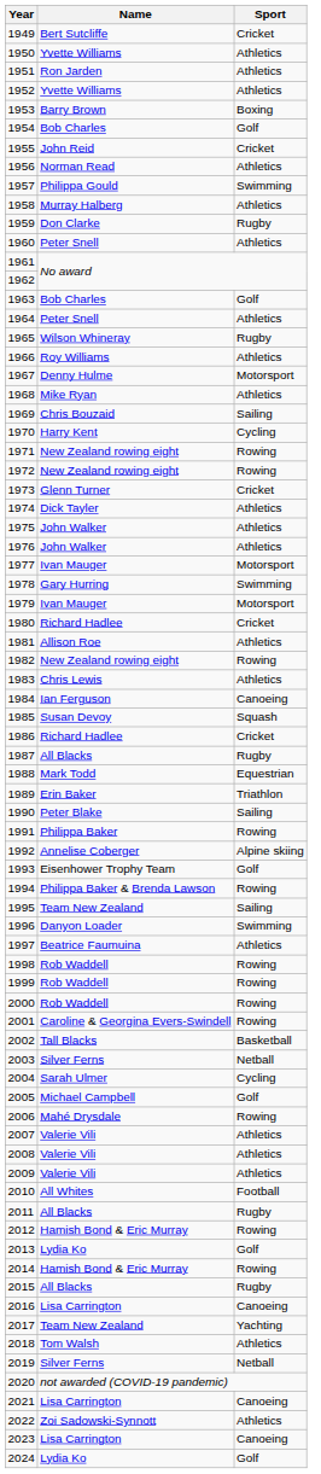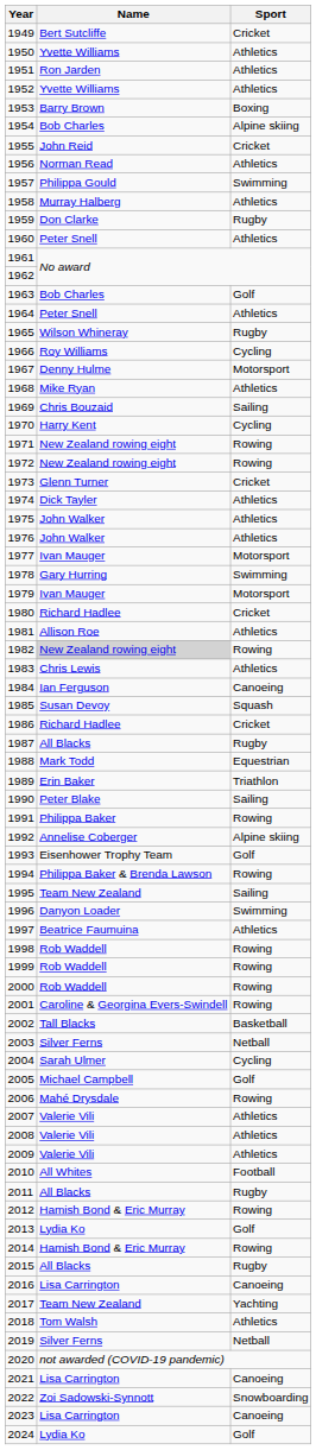 <table class="wikitable">
 <tr>
 <th>Year</th>
 <th>Name</th>
 <th>Sport</th>
 </tr>
 <tr>
 <td>1949</td>
 <td><a href='#'>Bert Sutcliffe</a></td>
 <td>Cricket</td>
 </tr>
 <tr>
 <td>1950</td>
 <td><a href='#'>Yvette Williams</a></td>
 <td>Athletics</td>
 </tr>
 <tr>
 <td>1951</td>
 <td><a href='#'>Ron Jarden</a></td>
 <td>Athletics</td>
 </tr>
 <tr>
 <td>1952</td>
 <td><a href='#'>Yvette Williams</a></td>
 <td>Athletics</td>
 </tr>
 <tr>
 <td>1953</td>
 <td><a href='#'>Barry Brown</a></td>
 <td>Boxing</td>
 </tr>
 <tr>
 <td>1954</td>
 <td><a href='#'>Bob Charles</a></td>
-<td>Golf</td>
+<td>Alpine skiing</td>
 </tr>
 <tr>
 <td>1955</td>
 <td><a href='#'>John Reid</a></td>
 <td>Cricket</td>
 </tr>
 <tr>
 <td>1956</td>
 <td><a href='#'>Norman Read</a></td>
 <td>Athletics</td>
 </tr>
 <tr>
 <td>1957</td>
 <td><a href='#'>Philippa Gould</a></td>
 <td>Swimming</td>
 </tr>
 <tr>
 <td>1958</td>
 <td><a href='#'>Murray Halberg</a></td>
 <td>Athletics</td>
 </tr>
 <tr>
 <td>1959</td>
 <td><a href='#'>Don Clarke</a></td>
 <td>Rugby</td>
 </tr>
 <tr>
 <td>1960</td>
 <td><a href='#'>Peter Snell</a></td>
 <td>Athletics</td>
 </tr>
 <tr>
 <td>1961</td>
 <td rowspan=2 colspan=2><em>No award</em></td>
 </tr>
 <tr>
 <td>1962</td>
 </tr>
 <tr>
 <td>1963</td>
 <td><a href='#'>Bob Charles</a></td>
 <td>Golf</td>
 </tr>
 <tr>
 <td>1964</td>
 <td><a href='#'>Peter Snell</a></td>
 <td>Athletics</td>
 </tr>
 <tr>
 <td>1965</td>
 <td><a href='#'>Wilson Whineray</a></td>
 <td>Rugby</td>
 </tr>
 <tr>
 <td>1966</td>
 <td><a href='#'>Roy Williams</a></td>
-<td>Athletics</td>
+<td>Cycling</td>
 </tr>
 <tr>
 <td>1967</td>
 <td><a href='#'>Denny Hulme</a></td>
 <td>Motorsport</td>
 </tr>
 <tr>
 <td>1968</td>
 <td><a href='#'>Mike Ryan</a></td>
 <td>Athletics</td>
 </tr>
 <tr>
 <td>1969</td>
 <td><a href='#'>Chris Bouzaid</a></td>
 <td>Sailing</td>
 </tr>
 <tr>
 <td>1970</td>
 <td><a href='#'>Harry Kent</a></td>
 <td>Cycling</td>
 </tr>
 <tr>
 <td>1971</td>
 <td><a href='#'>New Zealand rowing eight</a></td>
 <td>Rowing</td>
 </tr>
 <tr>
 <td>1972</td>
 <td><a href='#'>New Zealand rowing eight</a></td>
 <td>Rowing</td>
 </tr>
 <tr>
 <td>1973</td>
 <td><a href='#'>Glenn Turner</a></td>
 <td>Cricket</td>
 </tr>
 <tr>
 <td>1974</td>
 <td><a href='#'>Dick Tayler</a></td>
 <td>Athletics</td>
 </tr>
 <tr>
 <td>1975</td>
 <td><a href='#'>John Walker</a></td>
 <td>Athletics</td>
 </tr>
 <tr>
 <td>1976</td>
 <td><a href='#'>John Walker</a></td>
 <td>Athletics</td>
 </tr>
 <tr>
 <td>1977</td>
 <td><a href='#'>Ivan Mauger</a></td>
 <td>Motorsport</td>
 </tr>
 <tr>
 <td>1978</td>
 <td><a href='#'>Gary Hurring</a></td>
 <td>Swimming</td>
 </tr>
 <tr>
 <td>1979</td>
 <td><a href='#'>Ivan Mauger</a></td>
 <td>Motorsport</td>
 </tr>
 <tr>
 <td>1980</td>
 <td><a href='#'>Richard Hadlee</a></td>
 <td>Cricket</td>
 </tr>
 <tr>
 <td>1981</td>
 <td><a href='#'>Allison Roe</a></td>
 <td>Athletics</td>
 </tr>
 <tr>
 <td>1982</td>
-<td><a href='#'>New Zealand rowing eight</a></td>
+<td style="background: lightgrey;"><a href='#'>New Zealand rowing eight</a></td>
 <td>Rowing</td>
 </tr>
 <tr>
 <td>1983</td>
 <td><a href='#'>Chris Lewis</a></td>
 <td>Athletics</td>
 </tr>
 <tr>
 <td>1984</td>
 <td><a href='#'>Ian Ferguson</a></td>
 <td>Canoeing</td>
 </tr>
 <tr>
 <td>1985</td>
 <td><a href='#'>Susan Devoy</a></td>
 <td>Squash</td>
 </tr>
 <tr>
 <td>1986</td>
 <td><a href='#'>Richard Hadlee</a></td>
 <td>Cricket</td>
 </tr>
 <tr>
 <td>1987</td>
 <td><a href='#'>All Blacks</a></td>
 <td>Rugby</td>
 </tr>
 <tr>
 <td>1988</td>
 <td><a href='#'>Mark Todd</a></td>
 <td>Equestrian</td>
 </tr>
 <tr>
 <td>1989</td>
 <td><a href='#'>Erin Baker</a></td>
 <td>Triathlon</td>
 </tr>
 <tr>
 <td>1990</td>
 <td><a href='#'>Peter Blake</a></td>
 <td>Sailing</td>
 </tr>
 <tr>
 <td>1991</td>
 <td><a href='#'>Philippa Baker</a></td>
 <td>Rowing</td>
 </tr>
 <tr>
 <td>1992</td>
 <td><a href='#'>Annelise Coberger</a></td>
 <td>Alpine skiing</td>
 </tr>
 <tr>
 <td>1993</td>
 <td>Eisenhower Trophy Team</td>
 <td>Golf</td>
 </tr>
 <tr>
 <td>1994</td>
 <td><a href='#'>Philippa Baker</a> & <a href='#'>Brenda Lawson</a></td>
 <td>Rowing</td>
 </tr>
 <tr>
 <td>1995</td>
 <td><a href='#'>Team New Zealand</a></td>
 <td>Sailing</td>
 </tr>
 <tr>
 <td>1996</td>
 <td><a href='#'>Danyon Loader</a></td>
 <td>Swimming</td>
 </tr>
 <tr>
 <td>1997</td>
 <td><a href='#'>Beatrice Faumuina</a></td>
 <td>Athletics</td>
 </tr>
 <tr>
 <td>1998</td>
 <td><a href='#'>Rob Waddell</a></td>
 <td>Rowing</td>
 </tr>
 <tr>
 <td>1999</td>
 <td><a href='#'>Rob Waddell</a></td>
 <td>Rowing</td>
 </tr>
 <tr>
 <td>2000</td>
 <td><a href='#'>Rob Waddell</a></td>
 <td>Rowing</td>
 </tr>
 <tr>
 <td>2001</td>
 <td><a href='#'>Caroline</a> & <a href='#'>Georgina Evers-Swindell</a></td>
 <td>Rowing</td>
 </tr>
 <tr>
 <td>2002</td>
 <td><a href='#'>Tall Blacks</a></td>
 <td>Basketball</td>
 </tr>
 <tr>
 <td>2003</td>
 <td><a href='#'>Silver Ferns</a></td>
 <td>Netball</td>
 </tr>
 <tr>
 <td>2004</td>
 <td><a href='#'>Sarah Ulmer</a></td>
 <td>Cycling</td>
 </tr>
 <tr>
 <td>2005</td>
 <td><a href='#'>Michael Campbell</a></td>
 <td>Golf</td>
 </tr>
 <tr>
 <td>2006</td>
 <td><a href='#'>Mahé Drysdale</a></td>
 <td>Rowing</td>
 </tr>
 <tr>
 <td>2007</td>
 <td><a href='#'>Valerie Vili</a></td>
 <td>Athletics</td>
 </tr>
 <tr>
 <td>2008</td>
 <td><a href='#'>Valerie Vili</a></td>
 <td>Athletics</td>
 </tr>
 <tr>
 <td>2009</td>
 <td><a href='#'>Valerie Vili</a></td>
 <td>Athletics</td>
 </tr>
 <tr>
 <td>2010</td>
 <td><a href='#'>All Whites</a></td>
 <td>Football</td>
 </tr>
 <tr>
 <td>2011</td>
 <td><a href='#'>All Blacks</a></td>
 <td>Rugby</td>
 </tr>
 <tr>
 <td>2012</td>
 <td><a href='#'>Hamish Bond</a> & <a href='#'>Eric Murray</a></td>
 <td>Rowing</td>
 </tr>
 <tr>
 <td>2013</td>
 <td><a href='#'>Lydia Ko</a></td>
 <td>Golf</td>
 </tr>
 <tr>
 <td>2014</td>
 <td><a href='#'>Hamish Bond</a> & <a href='#'>Eric Murray</a></td>
 <td>Rowing</td>
 </tr>
 <tr>
 <td>2015</td>
 <td><a href='#'>All Blacks</a></td>
 <td>Rugby</td>
 </tr>
 <tr>
 <td>2016</td>
 <td><a href='#'>Lisa Carrington</a></td>
 <td>Canoeing</td>
 </tr>
 <tr>
 <td>2017</td>
 <td><a href='#'>Team New Zealand</a></td>
 <td>Yachting</td>
 </tr>
 <tr>
 <td>2018</td>
 <td><a href='#'>Tom Walsh</a></td>
 <td>Athletics</td>
 </tr>
 <tr>
 <td>2019</td>
 <td><a href='#'>Silver Ferns</a></td>
 <td>Netball</td>
 </tr>
 <tr>
 <td>2020</td>
 <td colspan="2"><em>not awarded (COVID-19 pandemic)</em></td>
 </tr>
 <tr>
 <td>2021</td>
 <td><a href='#'>Lisa Carrington</a></td>
 <td>Canoeing</td>
 </tr>
 <tr>
 <td>2022</td>
 <td><a href='#'>Zoi Sadowski-Synnott</a></td>
-<td>Athletics</td>
+<td>Snowboarding</td>
 </tr>
 <tr>
 <td>2023</td>
 <td><a href='#'>Lisa Carrington</a></td>
 <td>Canoeing</td>
 </tr>
 <tr>
 <td>2024</td>
 <td><a href='#'>Lydia Ko</a></td>
 <td>Golf</td>
 </tr>
 </table>
